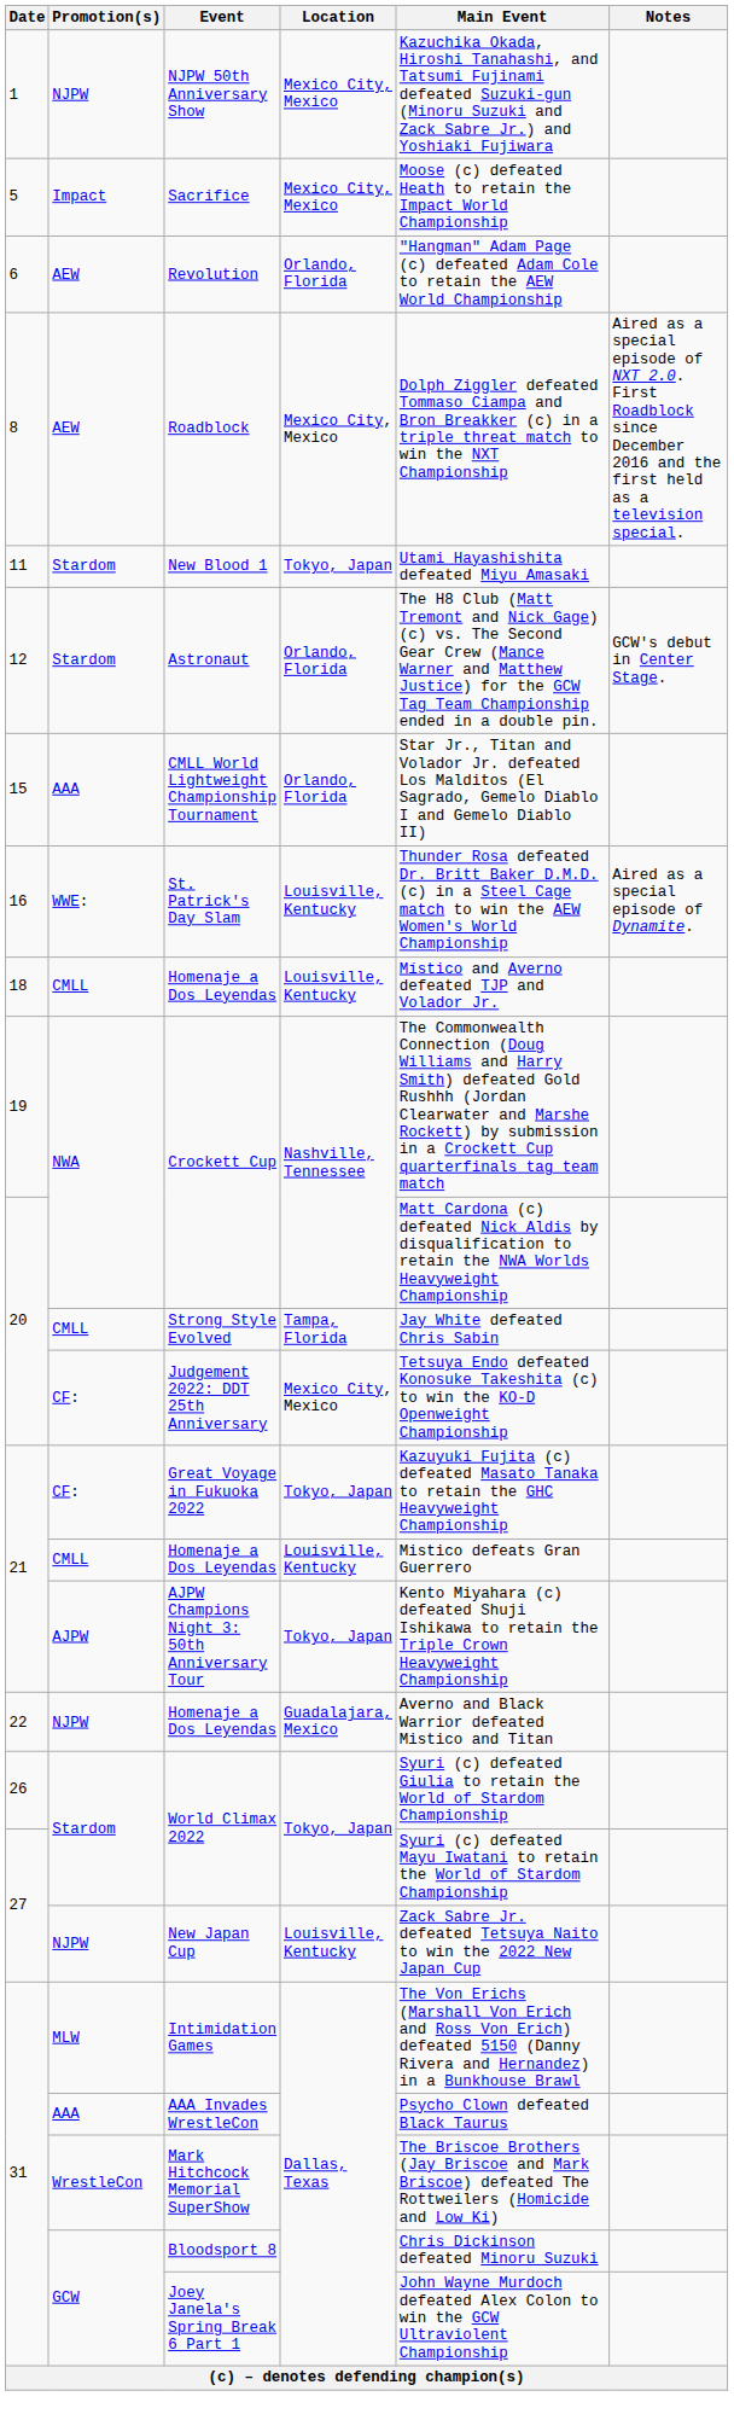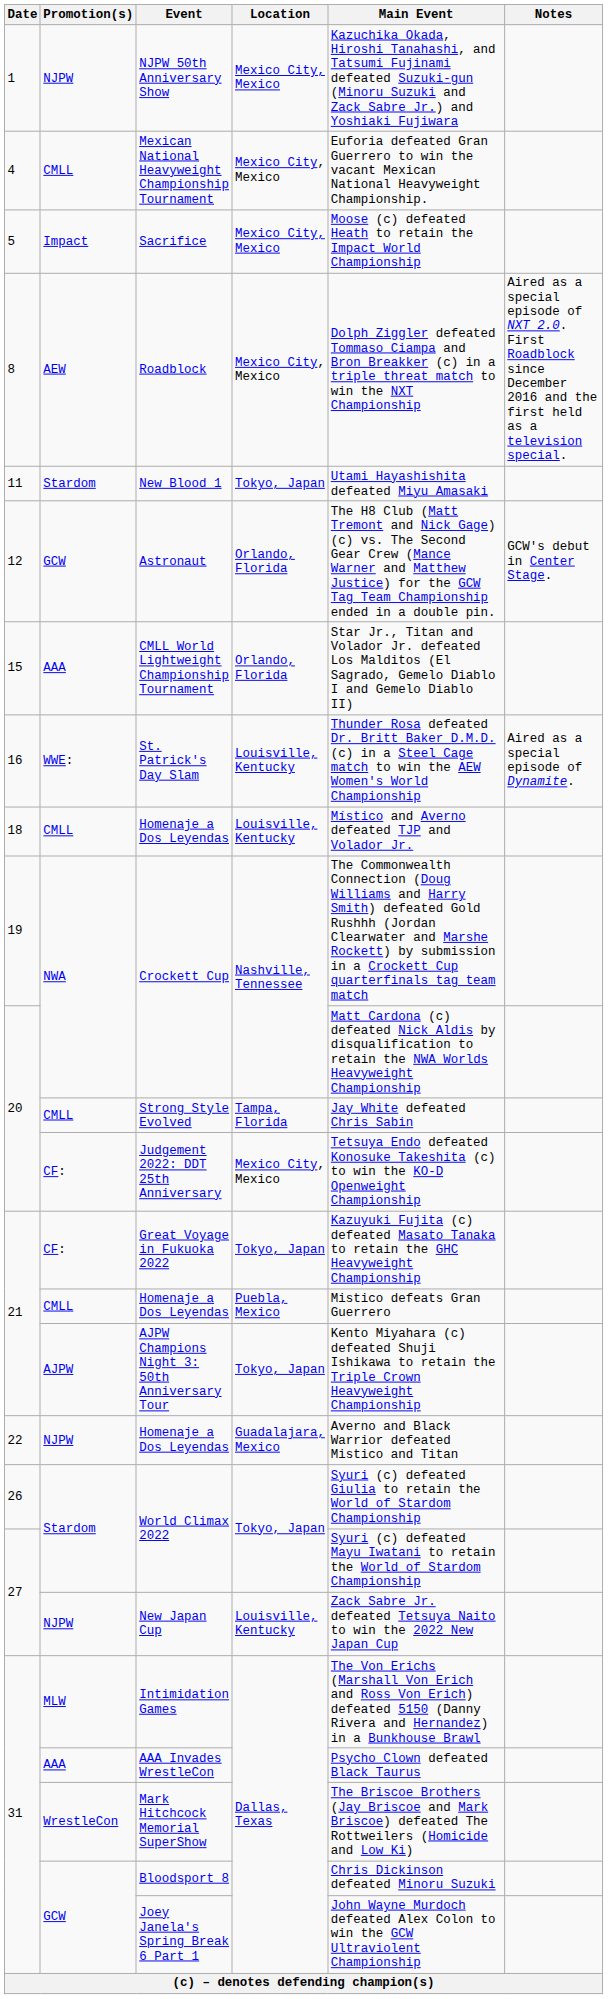 <table class="wikitable" style="width:100%;">
 <tr>
 <th width="5%">Date</th>
 <th width="5%">Promotion(s)</th>
 <th style="width:15%;">Event</th>
 <th style="width:15%;">Location</th>
 <th style="width:40%;">Main Event</th>
 <th style="width:20%;">Notes</th>
 </tr>
 <tr>
 <td>1</td>
 <td><a href='#'>NJPW</a></td>
 <td><a href='#'>NJPW 50th Anniversary Show</a></td>
 <td><a href='#'>Mexico City, Mexico</a></td>
 <td><a href='#'>Kazuchika Okada</a>, <a href='#'>Hiroshi Tanahashi</a>, and <a href='#'>Tatsumi Fujinami</a> defeated <a href='#'>Suzuki-gun</a> (<a href='#'>Minoru Suzuki</a> and <a href='#'>Zack Sabre Jr.</a>) and <a href='#'>Yoshiaki Fujiwara</a></td>
 <td></td>
 </tr>
 <tr>
+<td>4</td>
+<td><a href='#'>CMLL</a></td>
+<td><a href='#'>Mexican National Heavyweight Championship Tournament</a></td>
+<td><a href='#'>Mexico City</a>, Mexico</td>
+<td>Euforia defeated Gran Guerrero to win the vacant Mexican National Heavyweight Championship.</td>
+<td></td>
+</tr>
+<tr>
 <td>5</td>
 <td><a href='#'>Impact</a></td>
 <td><a href='#'>Sacrifice</a></td>
 <td><a href='#'>Mexico City, Mexico</a></td>
 <td><a href='#'>Moose</a> (c) defeated <a href='#'>Heath</a> to retain the <a href='#'>Impact World Championship</a></td>
-<td></td>
-</tr>
-<tr>
-<td>6</td>
-<td><a href='#'>AEW</a></td>
-<td><a href='#'>Revolution</a></td>
-<td><a href='#'>Orlando, Florida</a></td>
-<td><a href='#'>"Hangman" Adam Page</a> (c) defeated <a href='#'>Adam Cole</a> to retain the <a href='#'>AEW World Championship</a></td>
 <td></td>
 </tr>
 <tr>
 <td>8</td>
 <td><a href='#'>AEW</a></td>
 <td><a href='#'>Roadblock</a></td>
 <td><a href='#'>Mexico City</a>, Mexico</td>
 <td><a href='#'>Dolph Ziggler</a> defeated <a href='#'>Tommaso Ciampa</a> and <a href='#'>Bron Breakker</a> (c) in a <a href='#'>triple threat match</a> to win the <a href='#'>NXT Championship</a></td>
 <td>Aired as a special episode of <em><a href='#'>NXT 2.0</a></em>. First <a href='#'>Roadblock</a> since December 2016 and the first held as a <a href='#'>television special</a>.</td>
 </tr>
 <tr>
 <td>11</td>
 <td><a href='#'>Stardom</a></td>
 <td><a href='#'>New Blood 1</a></td>
 <td><a href='#'>Tokyo, Japan</a></td>
 <td><a href='#'>Utami Hayashishita</a> defeated <a href='#'>Miyu Amasaki</a></td>
 <td></td>
 </tr>
 <tr>
 <td>12</td>
-<td><a href='#'>Stardom</a></td>
+<td><a href='#'>GCW</a></td>
 <td><a href='#'>Astronaut</a></td>
 <td><a href='#'>Orlando, Florida</a></td>
 <td>The H8 Club (<a href='#'>Matt Tremont</a> and <a href='#'>Nick Gage</a>) (c) vs. The Second Gear Crew (<a href='#'>Mance Warner</a> and <a href='#'>Matthew Justice</a>) for the <a href='#'>GCW Tag Team Championship</a> ended in a double pin.</td>
 <td>GCW's debut in <a href='#'>Center Stage</a>.</td>
 </tr>
 <tr>
 <td>15</td>
 <td><a href='#'>AAA</a></td>
 <td><a href='#'>CMLL World Lightweight Championship Tournament</a></td>
 <td><a href='#'>Orlando, Florida</a></td>
 <td>Star Jr., Titan and Volador Jr. defeated Los Malditos (El Sagrado, Gemelo Diablo I and Gemelo Diablo II)</td>
 <td></td>
 </tr>
 <tr>
 <td>16</td>
 <td><a href='#'>WWE</a>:</td>
 <td><a href='#'>St. Patrick's Day Slam</a></td>
 <td><a href='#'>Louisville, Kentucky</a></td>
 <td><a href='#'>Thunder Rosa</a> defeated <a href='#'>Dr. Britt Baker D.M.D.</a> (c) in a <a href='#'>Steel Cage match</a> to win the <a href='#'>AEW Women's World Championship</a></td>
 <td>Aired as a special episode of <em><a href='#'>Dynamite</a></em>.</td>
 </tr>
 <tr>
 <td>18</td>
 <td><a href='#'>CMLL</a></td>
 <td><a href='#'>Homenaje a Dos Leyendas</a><br></td>
 <td><a href='#'>Louisville, Kentucky</a></td>
 <td><a href='#'>Místico</a> and <a href='#'>Averno</a> defeated <a href='#'>TJP</a> and <a href='#'>Volador Jr.</a></td>
 <td></td>
 </tr>
 <tr>
 <td>19</td>
 <td rowspan=2><a href='#'>NWA</a></td>
 <td rowspan=2><a href='#'>Crockett Cup</a></td>
 <td rowspan=2><a href='#'>Nashville, Tennessee</a></td>
 <td>The Commonwealth Connection (<a href='#'>Doug Williams</a> and <a href='#'>Harry Smith</a>) defeated Gold Rushhh (Jordan Clearwater and <a href='#'>Marshe Rockett</a>) by submission in a <a href='#'>Crockett Cup</a> <a href='#'>quarterfinals tag team match</a></td>
 <td></td>
 </tr>
 <tr>
 <td rowspan=3>20</td>
 <td><a href='#'>Matt Cardona</a> (c) defeated <a href='#'>Nick Aldis</a> by disqualification to retain the <a href='#'>NWA Worlds Heavyweight Championship</a></td>
 <td></td>
 </tr>
 <tr>
 <td><a href='#'>CMLL</a></td>
 <td><a href='#'>Strong Style Evolved</a></td>
 <td><a href='#'>Tampa, Florida</a></td>
 <td><a href='#'>Jay White</a> defeated <a href='#'>Chris Sabin</a></td>
 <td></td>
 </tr>
 <tr>
 <td><a href='#'>CF</a>:</td>
 <td><a href='#'>Judgement 2022: DDT 25th Anniversary</a></td>
 <td><a href='#'>Mexico City</a>, Mexico</td>
 <td><a href='#'>Tetsuya Endo</a> defeated <a href='#'>Konosuke Takeshita</a> (c) to win the <a href='#'>KO-D Openweight Championship</a></td>
 <td></td>
 </tr>
 <tr>
 <td rowspan=3>21</td>
 <td><a href='#'>CF</a>:</td>
 <td><a href='#'>Great Voyage in Fukuoka 2022</a></td>
 <td><a href='#'>Tokyo, Japan</a></td>
 <td><a href='#'>Kazuyuki Fujita</a> (c) defeated <a href='#'>Masato Tanaka</a> to retain the <a href='#'>GHC Heavyweight Championship</a></td>
 <td></td>
 </tr>
 <tr>
 <td><a href='#'>CMLL</a></td>
 <td><a href='#'>Homenaje a Dos Leyendas</a><br></td>
-<td><a href='#'>Louisville, Kentucky</a></td>
+<td><a href='#'>Puebla, Mexico</a></td>
 <td>Mistico defeats Gran Guerrero</td>
 <td></td>
 </tr>
 <tr>
 <td><a href='#'>AJPW</a></td>
 <td><a href='#'>AJPW Champions Night 3: 50th Anniversary Tour</a></td>
 <td><a href='#'>Tokyo, Japan</a></td>
 <td>Kento Miyahara (c) defeated Shuji Ishikawa to retain the <a href='#'>Triple Crown Heavyweight Championship</a></td>
 <td></td>
 </tr>
 <tr>
 <td>22</td>
 <td><a href='#'>NJPW</a></td>
 <td><a href='#'>Homenaje a Dos Leyendas</a><br></td>
 <td><a href='#'>Guadalajara, Mexico</a></td>
 <td>Averno and Black Warrior defeated Mistico and Titan</td>
 <td></td>
 </tr>
 <tr>
 <td>26</td>
 <td rowspan="2"><a href='#'>Stardom</a></td>
 <td rowspan="2"><a href='#'>World Climax 2022</a></td>
 <td rowspan="2"><a href='#'>Tokyo, Japan</a></td>
 <td><a href='#'>Syuri</a> (c) defeated <a href='#'>Giulia</a> to retain the <a href='#'>World of Stardom Championship</a></td>
 <td></td>
 </tr>
 <tr>
 <td rowspan=2>27</td>
 <td><a href='#'>Syuri</a> (c) defeated <a href='#'>Mayu Iwatani</a> to retain the <a href='#'>World of Stardom Championship</a></td>
 </tr>
 <tr>
 <td><a href='#'>NJPW</a></td>
 <td><a href='#'>New Japan Cup</a><br></td>
 <td><a href='#'>Louisville, Kentucky</a></td>
 <td><a href='#'>Zack Sabre Jr.</a> defeated <a href='#'>Tetsuya Naito</a> to win the <a href='#'>2022 New Japan Cup</a></td>
 <td></td>
 </tr>
 <tr>
 <td rowspan=5>31</td>
 <td><a href='#'>MLW</a></td>
 <td><a href='#'>Intimidation Games</a></td>
 <td rowspan=5><a href='#'>Dallas, Texas</a></td>
 <td><a href='#'>The Von Erichs</a> (<a href='#'>Marshall Von Erich</a> and <a href='#'>Ross Von Erich</a>) defeated <a href='#'>5150</a> (Danny Rivera and <a href='#'>Hernandez</a>) in a <a href='#'>Bunkhouse Brawl</a></td>
 <td></td>
 </tr>
 <tr>
 <td><a href='#'>AAA</a></td>
 <td><a href='#'>AAA Invades WrestleCon</a></td>
 <td><a href='#'>Psycho Clown</a> defeated <a href='#'>Black Taurus</a></td>
 <td></td>
 </tr>
 <tr>
 <td><a href='#'>WrestleCon</a></td>
 <td><a href='#'>Mark Hitchcock Memorial SuperShow</a></td>
 <td><a href='#'>The Briscoe Brothers</a> (<a href='#'>Jay Briscoe</a> and <a href='#'>Mark Briscoe</a>) defeated The Rottweilers (<a href='#'>Homicide</a> and <a href='#'>Low Ki</a>)</td>
 <td></td>
 </tr>
 <tr>
 <td rowspan=2><a href='#'>GCW</a></td>
 <td><a href='#'>Bloodsport 8</a></td>
 <td><a href='#'>Chris Dickinson</a> defeated <a href='#'>Minoru Suzuki</a></td>
 <td></td>
 </tr>
 <tr>
 <td><a href='#'>Joey Janela's Spring Break 6 Part 1</a></td>
 <td><a href='#'>John Wayne Murdoch</a> defeated Alex Colon to win the <a href='#'>GCW Ultraviolent Championship</a></td>
 </tr>
 <tr>
 <th colspan="6">(c) – denotes defending champion(s)</th>
 </tr>
 </table>
